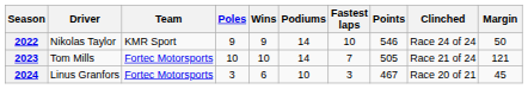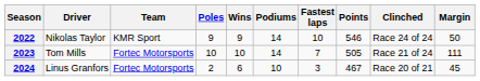 <table class="wikitable" style="font-size:85%; text-align:center;">
 <tr>
 <th scope=col>Season</th>
 <th scope=col>Driver</th>
 <th scope=col>Team</th>
 <th scope=col><a href='#'>Poles</a></th>
 <th scope=col>Wins</th>
 <th scope=col>Podiums</th>
 <th scope=col width="40">Fastest laps</th>
 <th scope=col>Points</th>
 <th scope=col>Clinched</th>
 <th scope=col width="50">Margin</th>
 </tr>
 <tr>
 <th><a href='#'>2022</a></th>
 <td align="left"> Nikolas Taylor</td>
 <td align="left">KMR Sport</td>
 <td>9</td>
 <td>9</td>
 <td>14</td>
 <td>10</td>
 <td>546</td>
 <td>Race 24 of 24</td>
 <td>50</td>
 </tr>
 <tr>
 <th><a href='#'>2023</a></th>
 <td align="left"> Tom Mills</td>
 <td align="left"><a href='#'>Fortec Motorsports</a></td>
 <td>10</td>
 <td>10</td>
 <td>14</td>
 <td>7</td>
 <td>505</td>
 <td>Race 21 of 24</td>
-<td>121</td>
+<td>111</td>
 </tr>
 <tr>
 <th><a href='#'>2024</a></th>
 <td align="left"> Linus Granfors</td>
 <td align="left"><a href='#'>Fortec Motorsports</a></td>
-<td>3</td>
+<td>2</td>
 <td>6</td>
 <td>10</td>
 <td>3</td>
 <td>467</td>
 <td>Race 20 of 21</td>
 <td>45</td>
 </tr>
 </table>
